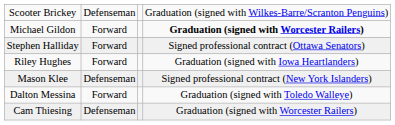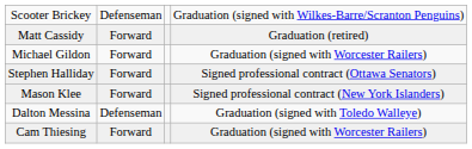 <table class="wikitable">
 <tr align="center" bgcolor="">
 <td>Scooter Brickey</td>
 <td>Defenseman</td>
 <td></td>
 <td>Graduation (signed with <a href='#'>Wilkes-Barre/Scranton Penguins</a>)</td>
 </tr>
+<tr align="center" bgcolor="f0f0f0">
+<td>Matt Cassidy</td>
+<td>Forward</td>
+<td></td>
+<td>Graduation (retired)</td>
+</tr>
 <tr align="center" bgcolor="">
 <td>Michael Gildon</td>
 <td>Forward</td>
 <td></td>
-<td><strong>Graduation (signed with <a href='#'>Worcester Railers</a>)</strong></td>
+<td>Graduation (signed with <a href='#'>Worcester Railers</a>)</td>
 </tr>
 <tr align="center" bgcolor="f0f0f0">
 <td>Stephen Halliday</td>
 <td>Forward</td>
 <td></td>
 <td>Signed professional contract (<a href='#'>Ottawa Senators</a>)</td>
 </tr>
-<tr align="center" bgcolor="">
-<td>Riley Hughes</td>
-<td>Forward</td>
-<td></td>
-<td>Graduation (signed with <a href='#'>Iowa Heartlanders</a>)</td>
-</tr>
 <tr align="center" bgcolor="f0f0f0">
 <td>Mason Klee</td>
-<td>Defenseman</td>
+<td>Forward</td>
 <td></td>
 <td>Signed professional contract (<a href='#'>New York Islanders</a>)</td>
 </tr>
 <tr align="center" bgcolor="">
 <td>Dalton Messina</td>
-<td>Forward</td>
+<td>Defenseman</td>
 <td></td>
 <td>Graduation (signed with <a href='#'>Toledo Walleye</a>)</td>
 </tr>
 <tr align="center" bgcolor="f0f0f0">
 <td>Cam Thiesing</td>
-<td>Defenseman</td>
+<td>Forward</td>
 <td></td>
 <td>Graduation (signed with <a href='#'>Worcester Railers</a>)</td>
 </tr>
 </table>
